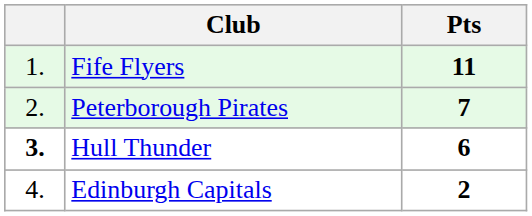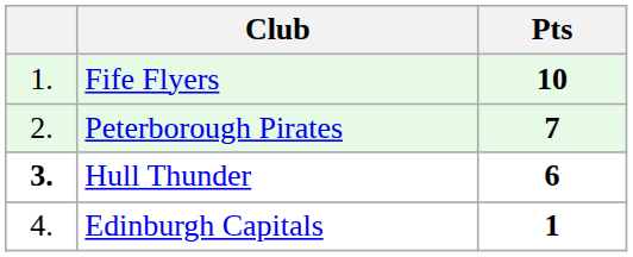 <table class="wikitable">
 <tr>
 <th width="30"></th>
 <th width="200">Club</th>
 <th width="70">Pts</th>
 </tr>
 <tr bgcolor="#e6fae6" align="center">
 <td>1.</td>
 <td align="left"><a href='#'>Fife Flyers</a></td>
-<td><strong>11</strong></td>
+<td><strong>10</strong></td>
 </tr>
 <tr bgcolor="#e6fae6" align="center">
 <td>2.</td>
 <td align="left"><a href='#'>Peterborough Pirates</a></td>
 <td><strong>7</strong></td>
 </tr>
 <tr bgcolor="#FFFFFF" align="center">
 <td><strong>3.</strong></td>
 <td align="left"><a href='#'>Hull Thunder</a></td>
 <td><strong>6</strong></td>
 </tr>
 <tr bgcolor="#FFFFFF" align="center">
 <td>4.</td>
 <td align="left"><a href='#'>Edinburgh Capitals</a></td>
-<td><strong>2</strong></td>
+<td><strong>1</strong></td>
 </tr>
 </table>
